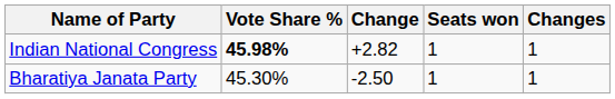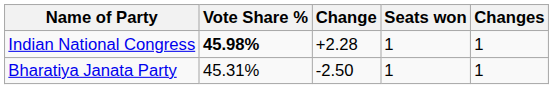 <table class="wikitable sortable">
 <tr>
 <th>Name of Party</th>
 <th>Vote Share %</th>
 <th>Change</th>
 <th>Seats won</th>
 <th>Changes</th>
 </tr>
 <tr>
 <td><a href='#'>Indian National Congress</a></td>
 <td><strong>45.98%</strong></td>
-<td>+2.82</td>
+<td>+2.28</td>
 <td>1</td>
 <td> 1</td>
 </tr>
 <tr>
 <td><a href='#'>Bharatiya Janata Party</a></td>
-<td>45.30%</td>
+<td>45.31%</td>
 <td>-2.50</td>
 <td>1</td>
 <td> 1</td>
 </tr>
 </table>
